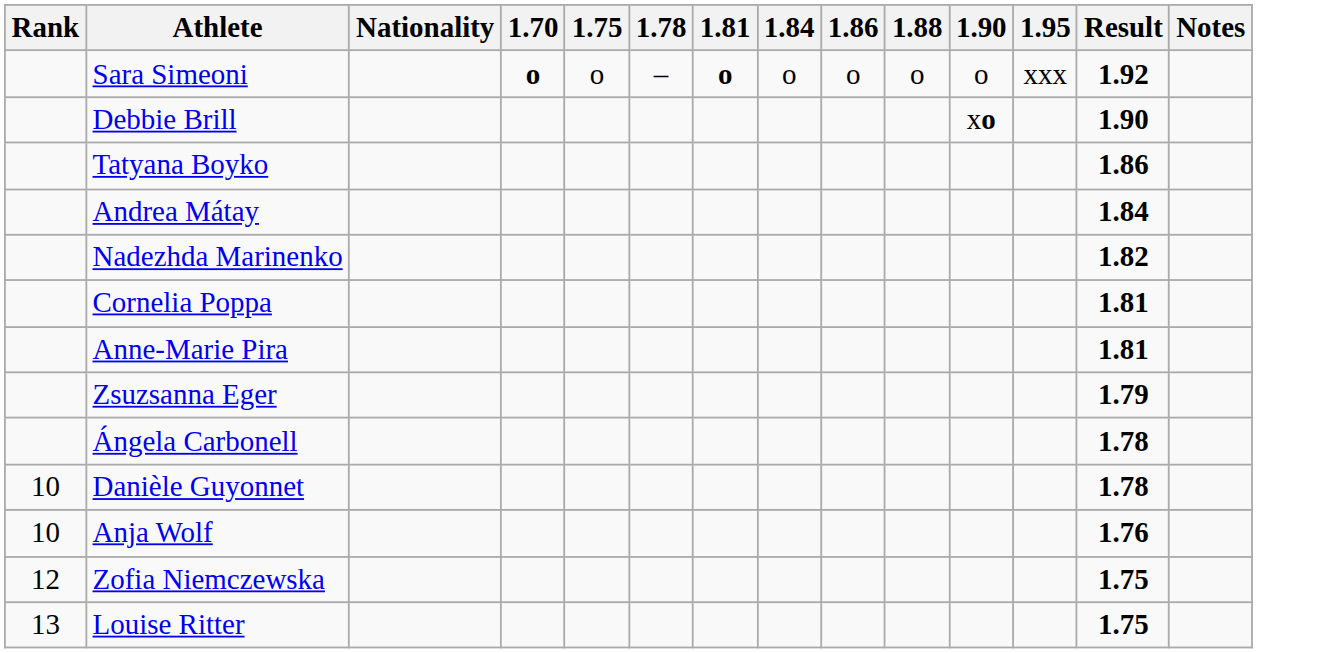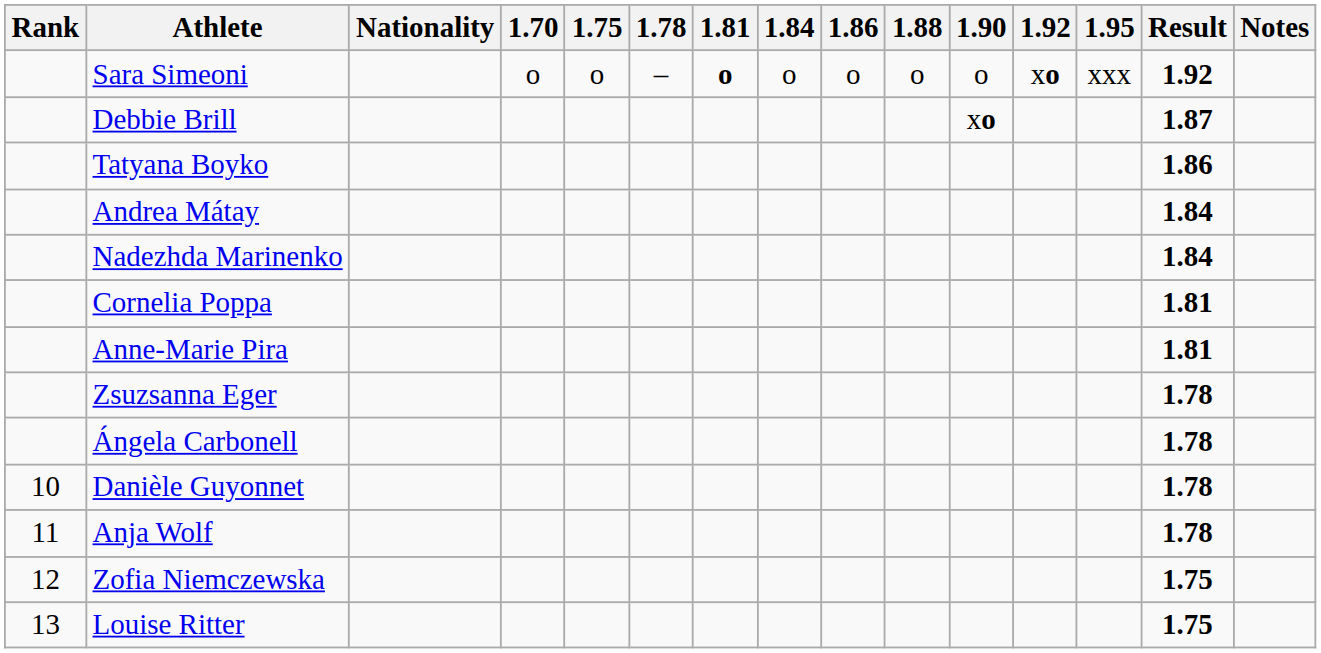 <table class="wikitable sortable" style="text-align:center">
 <tr>
 <th>Rank</th>
 <th>Athlete</th>
 <th>Nationality</th>
 <th>1.70</th>
 <th>1.75</th>
 <th>1.78</th>
 <th>1.81</th>
 <th>1.84</th>
 <th>1.86</th>
 <th>1.88</th>
 <th>1.90</th>
+<th>1.92</th>
 <th>1.95</th>
 <th>Result</th>
 <th>Notes</th>
 </tr>
 <tr>
 <td></td>
 <td align=left><a href='#'>Sara Simeoni</a></td>
 <td align=left></td>
-<td><strong>o</strong></td>
+<td>o</td>
 <td>o</td>
 <td>–</td>
 <td><strong>o</strong></td>
 <td>o</td>
 <td>o</td>
 <td>o</td>
 <td>o</td>
+<td>x<strong>o</strong></td>
 <td>xxx</td>
 <td><strong>1.92</strong></td>
 <td></td>
 </tr>
 <tr>
 <td></td>
 <td align=left><a href='#'>Debbie Brill</a></td>
 <td align=left></td>
 <td></td>
 <td></td>
 <td></td>
 <td></td>
 <td></td>
 <td></td>
 <td></td>
 <td>x<strong>o</strong></td>
 <td></td>
-<td><strong>1.90</strong></td>
+<td></td>
+<td><strong>1.87</strong></td>
 <td></td>
 </tr>
 <tr>
 <td></td>
 <td align=left><a href='#'>Tatyana Boyko</a></td>
 <td align=left></td>
+<td></td>
 <td></td>
 <td></td>
 <td></td>
 <td></td>
 <td></td>
 <td></td>
 <td></td>
 <td></td>
 <td></td>
 <td><strong>1.86</strong></td>
 <td></td>
 </tr>
 <tr>
 <td></td>
 <td align=left><a href='#'>Andrea Mátay</a></td>
 <td align=left></td>
 <td></td>
 <td></td>
 <td></td>
 <td></td>
 <td></td>
 <td></td>
 <td></td>
 <td></td>
 <td></td>
+<td></td>
 <td><strong>1.84</strong></td>
 <td></td>
 </tr>
 <tr>
 <td></td>
 <td align=left><a href='#'>Nadezhda Marinenko</a></td>
 <td align=left></td>
 <td></td>
 <td></td>
 <td></td>
 <td></td>
 <td></td>
 <td></td>
 <td></td>
 <td></td>
 <td></td>
-<td><strong>1.82</strong></td>
+<td></td>
+<td><strong>1.84</strong></td>
 <td></td>
 </tr>
 <tr>
 <td></td>
 <td align=left><a href='#'>Cornelia Poppa</a></td>
 <td align=left></td>
+<td></td>
 <td></td>
 <td></td>
 <td></td>
 <td></td>
 <td></td>
 <td></td>
 <td></td>
 <td></td>
 <td></td>
 <td><strong>1.81</strong></td>
 <td></td>
 </tr>
 <tr>
 <td></td>
 <td align=left><a href='#'>Anne-Marie Pira</a></td>
 <td align=left></td>
 <td></td>
 <td></td>
 <td></td>
 <td></td>
 <td></td>
 <td></td>
 <td></td>
 <td></td>
 <td></td>
+<td></td>
 <td><strong>1.81</strong></td>
 <td></td>
 </tr>
 <tr>
 <td></td>
 <td align=left><a href='#'>Zsuzsanna Eger</a></td>
 <td align=left></td>
 <td></td>
 <td></td>
 <td></td>
 <td></td>
 <td></td>
 <td></td>
 <td></td>
 <td></td>
 <td></td>
-<td><strong>1.79</strong></td>
+<td></td>
+<td><strong>1.78</strong></td>
 <td></td>
 </tr>
 <tr>
 <td></td>
 <td align=left><a href='#'>Ángela Carbonell</a></td>
 <td align=left></td>
+<td></td>
 <td></td>
 <td></td>
 <td></td>
 <td></td>
 <td></td>
 <td></td>
 <td></td>
 <td></td>
 <td></td>
 <td><strong>1.78</strong></td>
 <td></td>
 </tr>
 <tr>
 <td>10</td>
 <td align=left><a href='#'>Danièle Guyonnet</a></td>
 <td align=left></td>
 <td></td>
 <td></td>
 <td></td>
 <td></td>
 <td></td>
 <td></td>
 <td></td>
 <td></td>
 <td></td>
+<td></td>
 <td><strong>1.78</strong></td>
 <td></td>
 </tr>
 <tr>
-<td>10</td>
+<td>11</td>
 <td align=left><a href='#'>Anja Wolf</a></td>
 <td align=left></td>
 <td></td>
 <td></td>
 <td></td>
 <td></td>
 <td></td>
 <td></td>
 <td></td>
 <td></td>
 <td></td>
-<td><strong>1.76</strong></td>
+<td></td>
+<td><strong>1.78</strong></td>
 <td></td>
 </tr>
 <tr>
 <td>12</td>
 <td align=left><a href='#'>Zofia Niemczewska</a></td>
 <td align=left></td>
+<td></td>
 <td></td>
 <td></td>
 <td></td>
 <td></td>
 <td></td>
 <td></td>
 <td></td>
 <td></td>
 <td></td>
 <td><strong>1.75</strong></td>
 <td></td>
 </tr>
 <tr>
 <td>13</td>
 <td align=left><a href='#'>Louise Ritter</a></td>
 <td align=left></td>
 <td></td>
 <td></td>
 <td></td>
 <td></td>
 <td></td>
 <td></td>
 <td></td>
 <td></td>
 <td></td>
+<td></td>
 <td><strong>1.75</strong></td>
 <td></td>
 </tr>
 </table>
